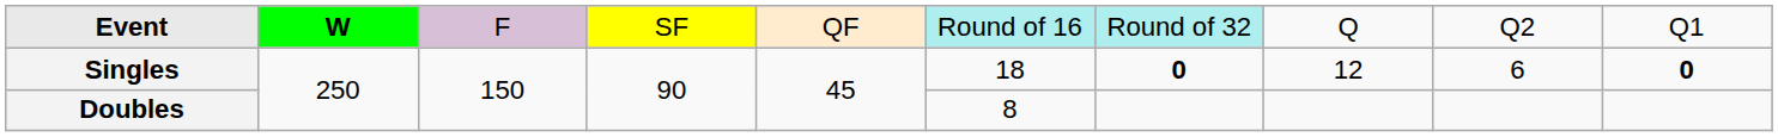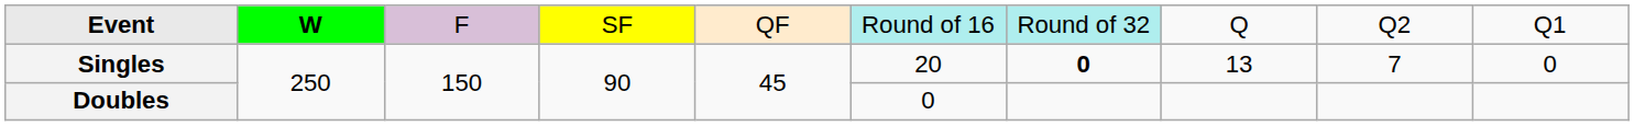 <table class=wikitable style=font-size:90%;text-align:center>
 <tr>
 <td style="width:130px; background:#e9e9e9;"><strong>Event</strong></td>
 <td style="width:80px; background:lime;"><strong>W</strong></td>
 <td style="width:85px; background:thistle;">F</td>
 <td style="width:85px; background:#ff0;">SF</td>
 <td style="width:85px; background:#ffebcd;">QF</td>
 <td style="width:85px; background:#afeeee;">Round of 16</td>
 <td style="width:85px; background:#afeeee;">Round of 32</td>
 <td width=85>Q</td>
 <td width=85>Q2</td>
 <td width=85>Q1</td>
 </tr>
 <tr>
 <th style="background:#f3f3f3;">Singles</th>
 <td rowspan=2>250</td>
 <td rowspan=2>150</td>
 <td rowspan=2>90</td>
 <td rowspan=2>45</td>
-<td>18</td>
+<td>20</td>
 <td><strong>0</strong></td>
-<td>12</td>
-<td>6</td>
-<td><strong>0</strong></td>
+<td>13</td>
+<td>7</td>
+<td>0</td>
 </tr>
 <tr>
 <th style="background:#f3f3f3;">Doubles</th>
-<td>8</td>
+<td>0</td>
 <td></td>
 <td></td>
 <td></td>
 <td></td>
 </tr>
 </table>
